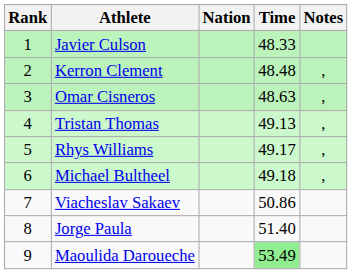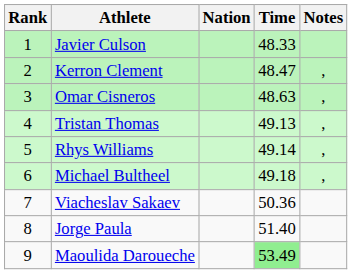 <table class="wikitable sortable" style="text-align:center">
 <tr>
 <th>Rank</th>
 <th>Athlete</th>
 <th>Nation</th>
 <th>Time</th>
 <th>Notes</th>
 </tr>
 <tr bgcolor=#bbf3bb>
 <td>1</td>
 <td align=left><a href='#'>Javier Culson</a></td>
 <td align=left></td>
 <td>48.33</td>
 <td></td>
 </tr>
 <tr bgcolor=#bbf3bb>
 <td>2</td>
 <td align=left><a href='#'>Kerron Clement</a></td>
 <td align=left></td>
-<td>48.48</td>
+<td>48.47</td>
 <td>, </td>
 </tr>
 <tr bgcolor=#bbf3bb>
 <td>3</td>
 <td align=left><a href='#'>Omar Cisneros</a></td>
 <td align=left></td>
 <td>48.63</td>
 <td>, </td>
 </tr>
 <tr bgcolor=#ccf9cc>
 <td>4</td>
 <td align=left><a href='#'>Tristan Thomas</a></td>
 <td align=left></td>
 <td>49.13</td>
 <td>, </td>
 </tr>
 <tr bgcolor=#ccf9cc>
 <td>5</td>
 <td align=left><a href='#'>Rhys Williams</a></td>
 <td align=left></td>
-<td>49.17</td>
+<td>49.14</td>
 <td>, </td>
 </tr>
 <tr bgcolor=#ccf9cc>
 <td>6</td>
 <td align=left><a href='#'>Michael Bultheel</a></td>
 <td align=left></td>
 <td>49.18</td>
 <td>, </td>
 </tr>
 <tr>
 <td>7</td>
 <td align=left><a href='#'>Viacheslav Sakaev</a></td>
 <td align=left></td>
-<td>50.86</td>
+<td>50.36</td>
 <td></td>
 </tr>
 <tr>
 <td>8</td>
 <td align=left><a href='#'>Jorge Paula</a></td>
 <td align=left></td>
 <td>51.40</td>
 <td></td>
 </tr>
 <tr>
 <td>9</td>
 <td align=left><a href='#'>Maoulida Daroueche</a></td>
 <td align=left></td>
 <td style="background: lightgreen;">53.49</td>
 <td></td>
 </tr>
 </table>
